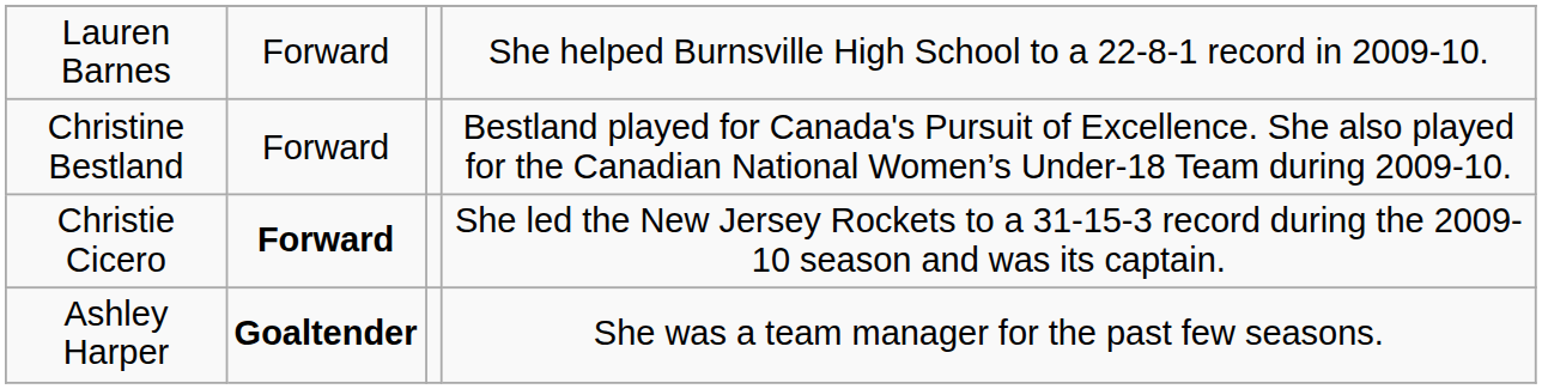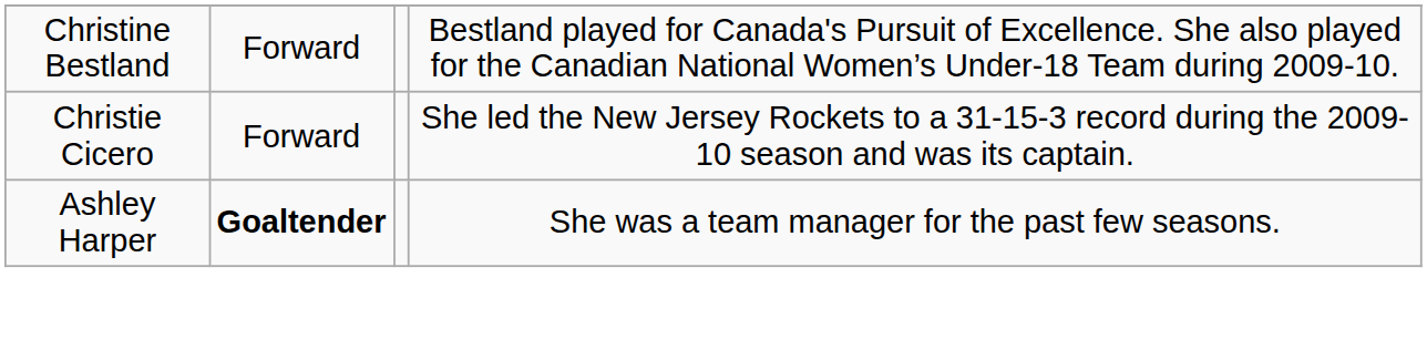 <table class="wikitable" style="width:80%;">
 <tr>
-</tr>
-<tr style="text-align:center;" bgcolor="">
-<td>Lauren Barnes</td>
-<td>Forward</td>
-<td></td>
-<td>She helped Burnsville High School to a 22-8-1 record in 2009-10.</td>
 </tr>
 <tr style="text-align:center;" bgcolor="">
 <td>Christine Bestland</td>
 <td>Forward</td>
 <td></td>
 <td>Bestland played for Canada's Pursuit of Excellence. She also played for the Canadian National Women’s Under-18 Team during 2009-10.</td>
 </tr>
 <tr style="text-align:center;" bgcolor="">
 <td>Christie Cicero</td>
-<td><strong>Forward</strong></td>
+<td>Forward</td>
 <td></td>
 <td>She led the New Jersey Rockets to a 31-15-3 record during the 2009-10 season and was its captain.</td>
 </tr>
 <tr style="text-align:center;" bgcolor="">
 <td>Ashley Harper</td>
 <td><strong>Goaltender</strong></td>
 <td></td>
 <td>She was a team manager for the past few seasons.</td>
 </tr>
 </table>
